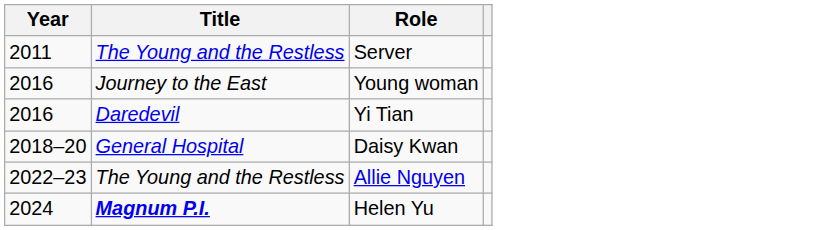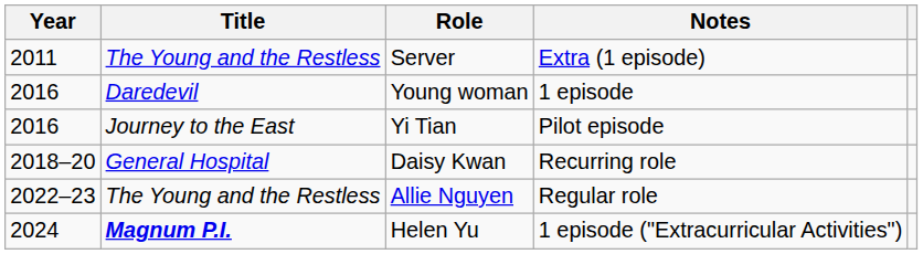 <table class="wikitable sortable plainrowheaders">
 <tr>
 <th scope="col">Year</th>
 <th scope="col">Title</th>
 <th scope="col">Role</th>
+<th scope="col" class="unsortable">Notes</th>
 <th scope="col" class="unsortable"></th>
 </tr>
 <tr>
 <td>2011</td>
 <td><em><a href='#'>The Young and the Restless</a></em></td>
 <td>Server</td>
+<td><a href='#'>Extra</a> (1 episode)</td>
+<td style="text-align:center;"></td>
+</tr>
+<tr>
+<td>2016</td>
+<td><em><a href='#'>Daredevil</a></em></td>
+<td>Young woman</td>
+<td>1 episode</td>
 <td style="text-align:center;"></td>
 </tr>
 <tr>
 <td>2016</td>
 <td><em>Journey to the East</em></td>
-<td>Young woman</td>
-<td style="text-align:center;"></td>
-</tr>
-<tr>
-<td>2016</td>
-<td><em><a href='#'>Daredevil</a></em></td>
 <td>Yi Tian</td>
+<td>Pilot episode</td>
 <td style="text-align:center;"></td>
 </tr>
 <tr>
 <td>2018–20</td>
 <td><em><a href='#'>General Hospital</a></em></td>
 <td>Daisy Kwan</td>
+<td>Recurring role</td>
 <td style="text-align:center;"></td>
 </tr>
 <tr>
 <td>2022–23</td>
 <td><em>The Young and the Restless</em></td>
 <td><a href='#'>Allie Nguyen</a></td>
+<td>Regular role</td>
 <td style="text-align:center;"></td>
 </tr>
 <tr>
 <td>2024</td>
 <td><strong><em><a href='#'>Magnum P.I.</a></em></strong></td>
 <td>Helen Yu</td>
+<td>1 episode ("Extracurricular Activities")</td>
 <td style="text-align:center;"></td>
 </tr>
 </table>
